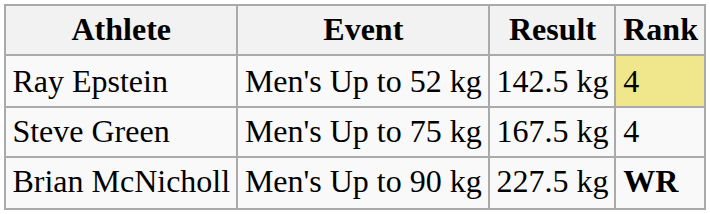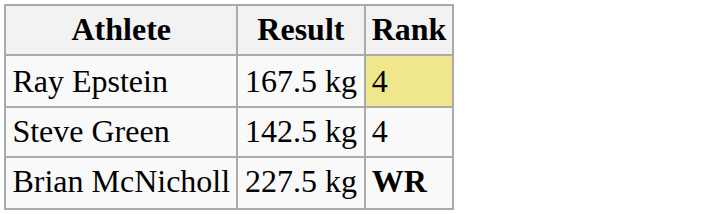 <table class="wikitable">
 <tr>
 <th>Athlete</th>
-<th>Event</th>
 <th>Result</th>
 <th>Rank</th>
 </tr>
 <tr>
 <td>Ray Epstein</td>
-<td>Men's Up to 52 kg</td>
-<td>142.5 kg</td>
+<td>167.5 kg</td>
 <td style="background: khaki;">4</td>
 </tr>
 <tr>
 <td>Steve Green</td>
-<td>Men's Up to 75 kg</td>
-<td>167.5 kg</td>
+<td>142.5 kg</td>
 <td>4</td>
 </tr>
 <tr>
 <td>Brian McNicholl</td>
-<td>Men's Up to 90 kg</td>
 <td>227.5 kg</td>
 <td> <strong>WR</strong></td>
 </tr>
 </table>
